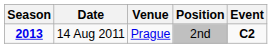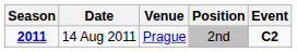 <table class="wikitable" style="text-align:center; font-size:95%;">
 <tr>
 <th>Season</th>
 <th>Date</th>
 <th>Venue</th>
 <th>Position</th>
 <th>Event</th>
 </tr>
 <tr>
-<td><strong><a href='#'>2013</a></strong></td>
+<td><strong><a href='#'>2011</a></strong></td>
 <td align=right>14 Aug 2011</td>
 <td align=left><a href='#'>Prague</a></td>
 <td bgcolor=silver>2nd</td>
 <td><strong>C2</strong></td>
 </tr>
 </table>
